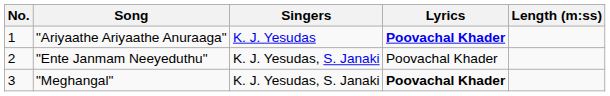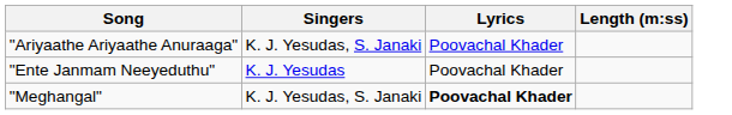 <table class="wikitable" style="font-size:95%;">
 <tr>
-<th>No.</th>
 <th>Song</th>
 <th>Singers</th>
 <th>Lyrics</th>
 <th>Length (m:ss)</th>
 </tr>
 <tr>
-<td>1</td>
 <td>"Ariyaathe Ariyaathe Anuraaga"</td>
-<td><a href='#'>K. J. Yesudas</a></td>
-<td><strong><a href='#'>Poovachal Khader</a></strong></td>
+<td>K. J. Yesudas, <a href='#'>S. Janaki</a></td>
+<td><a href='#'>Poovachal Khader</a></td>
 <td></td>
 </tr>
 <tr>
-<td>2</td>
 <td>"Ente Janmam Neeyeduthu"</td>
-<td>K. J. Yesudas, <a href='#'>S. Janaki</a></td>
+<td><a href='#'>K. J. Yesudas</a></td>
 <td>Poovachal Khader</td>
 <td></td>
 </tr>
 <tr>
-<td>3</td>
 <td>"Meghangal"</td>
 <td>K. J. Yesudas, S. Janaki</td>
 <td><strong>Poovachal Khader</strong></td>
 <td></td>
 </tr>
 </table>
